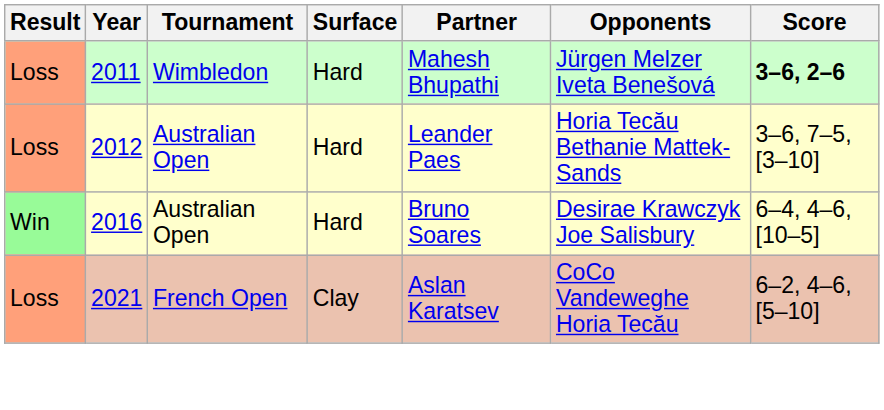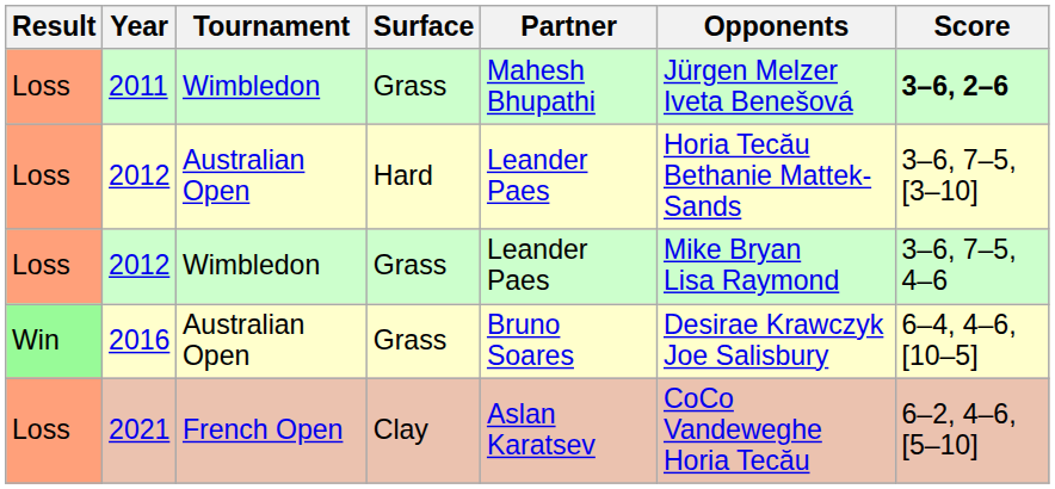 <table class="sortable wikitable">
 <tr>
 <th>Result</th>
 <th>Year</th>
 <th>Tournament</th>
 <th>Surface</th>
 <th>Partner</th>
 <th>Opponents</th>
 <th class=unsortable>Score</th>
 </tr>
 <tr style=background:#cfc>
 <td style=background:#ffa07a>Loss</td>
 <td><a href='#'>2011</a></td>
 <td><a href='#'>Wimbledon</a></td>
-<td>Hard</td>
+<td>Grass</td>
 <td> <a href='#'>Mahesh Bhupathi</a></td>
 <td> <a href='#'>Jürgen Melzer</a> <br>  <a href='#'>Iveta Benešová</a></td>
 <td><strong>3–6, 2–6</strong></td>
 </tr>
 <tr style=background:#ffc>
 <td style=background:#ffa07a>Loss</td>
 <td><a href='#'>2012</a></td>
 <td><a href='#'>Australian Open</a></td>
 <td>Hard</td>
 <td> <a href='#'>Leander Paes</a></td>
 <td> <a href='#'>Horia Tecău</a> <br>  <a href='#'>Bethanie Mattek-Sands</a></td>
 <td>3–6, 7–5, [3–10]</td>
 </tr>
+<tr style=background:#cfc>
+<td style=background:#ffa07a>Loss</td>
+<td><a href='#'>2012</a></td>
+<td>Wimbledon</td>
+<td>Grass</td>
+<td> Leander Paes</td>
+<td> <a href='#'>Mike Bryan</a> <br>  <a href='#'>Lisa Raymond</a></td>
+<td>3–6, 7–5, 4–6</td>
+</tr>
 <tr style=background:#ffc>
 <td style=background:#98fb98>Win</td>
 <td><a href='#'>2016</a></td>
 <td>Australian Open</td>
-<td>Hard</td>
+<td>Grass</td>
 <td> <a href='#'>Bruno Soares</a></td>
 <td> <a href='#'>Desirae Krawczyk</a> <br>  <a href='#'>Joe Salisbury</a></td>
 <td>6–4, 4–6, [10–5]</td>
 </tr>
 <tr style=background:#ebc2af>
 <td style=background:#ffa07a>Loss</td>
 <td><a href='#'>2021</a></td>
 <td><a href='#'>French Open</a></td>
 <td>Clay</td>
 <td> <a href='#'>Aslan Karatsev</a></td>
 <td> <a href='#'>CoCo Vandeweghe</a> <br>  <a href='#'>Horia Tecău</a></td>
 <td>6–2, 4–6, [5–10]</td>
 </tr>
 </table>
